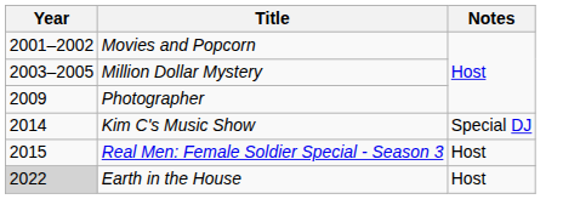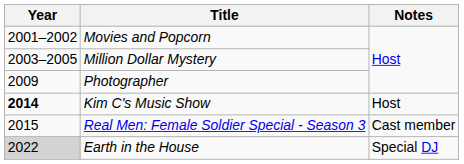 <table class="wikitable sortable">
 <tr>
 <th>Year</th>
 <th>Title</th>
 <th class="unsortable">Notes</th>
 </tr>
 <tr>
 <td>2001–2002</td>
 <td><em>Movies and Popcorn</em></td>
 <td rowspan="3"><a href='#'>Host</a></td>
 </tr>
 <tr>
 <td>2003–2005</td>
 <td><em>Million Dollar Mystery</em></td>
 </tr>
 <tr>
 <td>2009</td>
 <td><em>Photographer</em></td>
 </tr>
 <tr>
-<td>2014</td>
+<td><strong>2014</strong></td>
 <td><em>Kim C's Music Show</em></td>
-<td>Special <a href='#'>DJ</a></td>
+<td>Host</td>
 </tr>
 <tr>
 <td>2015</td>
 <td><em><a href='#'>Real Men: Female Soldier Special - Season 3</a></em></td>
-<td>Host</td>
+<td>Cast member</td>
 </tr>
 <tr>
 <td style="background: lightgrey;">2022</td>
 <td><em>Earth in the House</em></td>
-<td>Host</td>
+<td>Special <a href='#'>DJ</a></td>
 </tr>
 </table>
